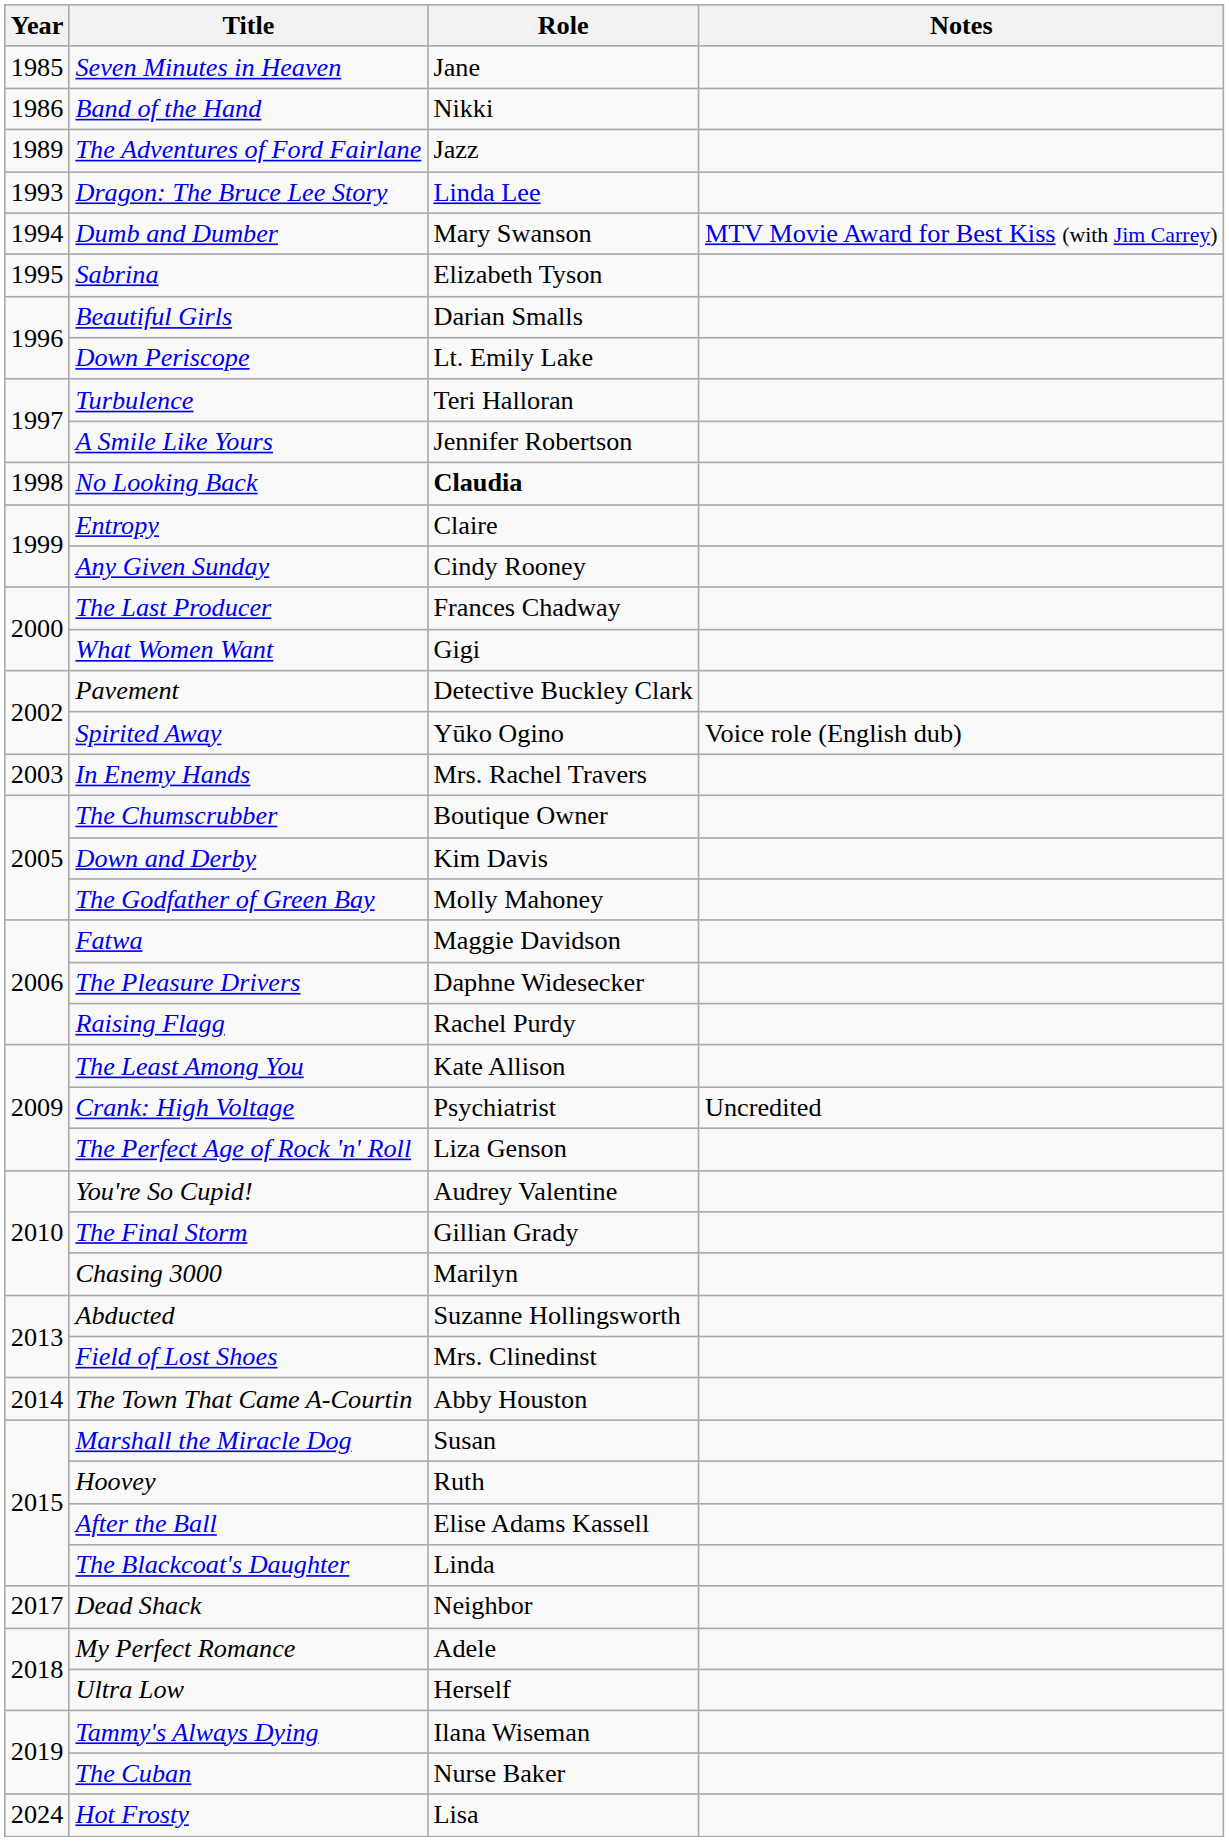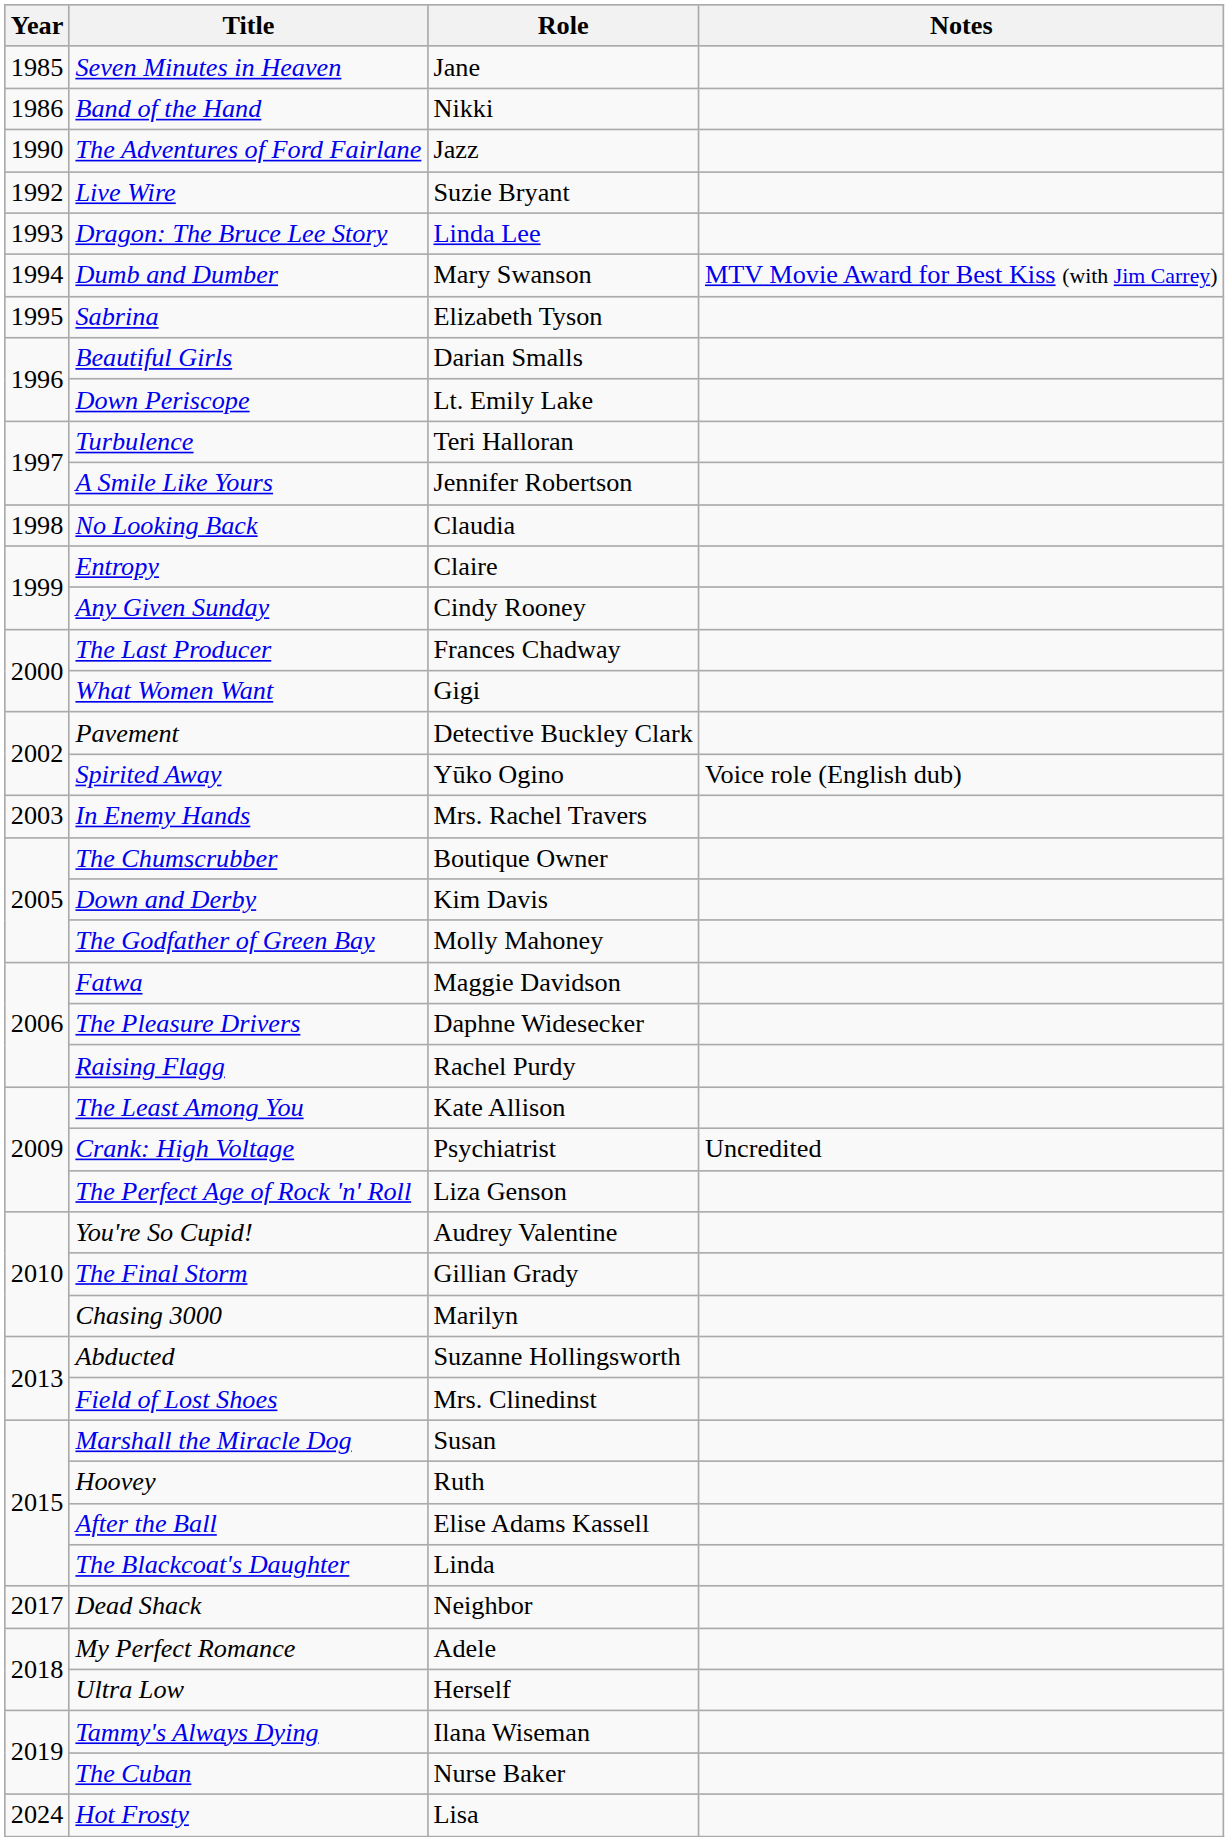 <table class="wikitable sortable">
 <tr>
 <th>Year</th>
 <th>Title</th>
 <th>Role</th>
 <th class="unsortable">Notes</th>
 </tr>
 <tr>
 <td>1985</td>
 <td><em><a href='#'>Seven Minutes in Heaven</a></em></td>
 <td>Jane</td>
 <td></td>
 </tr>
 <tr>
 <td>1986</td>
 <td><em><a href='#'>Band of the Hand</a></em></td>
 <td>Nikki</td>
 <td></td>
 </tr>
 <tr>
-<td>1989</td>
+<td>1990</td>
 <td data-sort-value="Adventures of Ford Fairlane, The"><em><a href='#'>The Adventures of Ford Fairlane</a></em></td>
 <td>Jazz</td>
+<td></td>
+</tr>
+<tr>
+<td>1992</td>
+<td><em><a href='#'>Live Wire</a></em></td>
+<td>Suzie Bryant</td>
 <td></td>
 </tr>
 <tr>
 <td>1993</td>
 <td><em><a href='#'>Dragon: The Bruce Lee Story</a></em></td>
 <td><a href='#'>Linda Lee</a></td>
 <td></td>
 </tr>
 <tr>
 <td>1994</td>
 <td><em><a href='#'>Dumb and Dumber</a></em></td>
 <td>Mary Swanson</td>
 <td><a href='#'>MTV Movie Award for Best Kiss</a> <small>(with <a href='#'>Jim Carrey</a>)</small></td>
 </tr>
 <tr>
 <td>1995</td>
 <td><em><a href='#'>Sabrina</a></em></td>
 <td>Elizabeth Tyson</td>
 <td></td>
 </tr>
 <tr>
 <td rowspan="2">1996</td>
 <td><em><a href='#'>Beautiful Girls</a></em></td>
 <td>Darian Smalls</td>
 <td></td>
 </tr>
 <tr>
 <td><em><a href='#'>Down Periscope</a></em></td>
 <td>Lt. Emily Lake</td>
 <td></td>
 </tr>
 <tr>
 <td rowspan="2">1997</td>
 <td><em><a href='#'>Turbulence</a></em></td>
 <td>Teri Halloran</td>
 <td></td>
 </tr>
 <tr>
 <td data-sort-value="Smile Like Yours, A"><em><a href='#'>A Smile Like Yours</a></em></td>
 <td>Jennifer Robertson</td>
 <td></td>
 </tr>
 <tr>
 <td>1998</td>
 <td><em><a href='#'>No Looking Back</a></em></td>
-<td><strong>Claudia</strong></td>
+<td>Claudia</td>
 <td></td>
 </tr>
 <tr>
 <td rowspan="2">1999</td>
 <td><em><a href='#'>Entropy</a></em></td>
 <td>Claire</td>
 <td></td>
 </tr>
 <tr>
 <td><em><a href='#'>Any Given Sunday</a></em></td>
 <td>Cindy Rooney</td>
 <td></td>
 </tr>
 <tr>
 <td rowspan="2">2000</td>
 <td data-sort-value="Last Producer, The"><em><a href='#'>The Last Producer</a></em></td>
 <td>Frances Chadway</td>
 <td></td>
 </tr>
 <tr>
 <td><em><a href='#'>What Women Want</a></em></td>
 <td>Gigi</td>
 <td></td>
 </tr>
 <tr>
 <td rowspan="2">2002</td>
 <td><em>Pavement</em></td>
 <td>Detective Buckley Clark</td>
 <td></td>
 </tr>
 <tr>
 <td><em><a href='#'>Spirited Away</a></em></td>
 <td>Yūko Ogino</td>
 <td>Voice role (English dub)</td>
 </tr>
 <tr>
 <td>2003</td>
 <td><em><a href='#'>In Enemy Hands</a></em></td>
 <td>Mrs. Rachel Travers</td>
 <td></td>
 </tr>
 <tr>
 <td rowspan="3">2005</td>
 <td data-sort-value="Chumscrubber, The"><em><a href='#'>The Chumscrubber</a></em></td>
 <td>Boutique Owner</td>
 <td></td>
 </tr>
 <tr>
 <td><em><a href='#'>Down and Derby</a></em></td>
 <td>Kim Davis</td>
 <td></td>
 </tr>
 <tr>
 <td data-sort-value="Godfather of Green Bay, The"><em><a href='#'>The Godfather of Green Bay</a></em></td>
 <td>Molly Mahoney</td>
 <td></td>
 </tr>
 <tr>
 <td rowspan="3">2006</td>
 <td><em><a href='#'>Fatwa</a></em></td>
 <td>Maggie Davidson</td>
 <td></td>
 </tr>
 <tr>
 <td data-sort-value="Pleasure Drivers, The"><em><a href='#'>The Pleasure Drivers</a></em></td>
 <td>Daphne Widesecker</td>
 <td></td>
 </tr>
 <tr>
 <td><em><a href='#'>Raising Flagg</a></em></td>
 <td>Rachel Purdy</td>
 <td></td>
 </tr>
 <tr>
 <td rowspan="3">2009</td>
 <td data-sort-value="Least Among You, The"><em><a href='#'>The Least Among You</a></em></td>
 <td>Kate Allison</td>
 <td></td>
 </tr>
 <tr>
 <td><em><a href='#'>Crank: High Voltage</a></em></td>
 <td>Psychiatrist</td>
 <td>Uncredited</td>
 </tr>
 <tr>
 <td data-sort-value="Perfect Age of Rock 'n' Roll, The"><em><a href='#'>The Perfect Age of Rock 'n' Roll</a></em></td>
 <td>Liza Genson</td>
 <td></td>
 </tr>
 <tr>
 <td rowspan="3">2010</td>
 <td><em>You're So Cupid!</em></td>
 <td>Audrey Valentine</td>
 <td></td>
 </tr>
 <tr>
 <td data-sort-value="Final Storm, The"><em><a href='#'>The Final Storm</a></em></td>
 <td>Gillian Grady</td>
 <td></td>
 </tr>
 <tr>
 <td><em>Chasing 3000</em></td>
 <td>Marilyn</td>
 <td></td>
 </tr>
 <tr>
 <td rowspan="2">2013</td>
 <td><em>Abducted</em></td>
 <td>Suzanne Hollingsworth</td>
 <td></td>
 </tr>
 <tr>
 <td><em><a href='#'>Field of Lost Shoes</a></em></td>
 <td>Mrs. Clinedinst</td>
 <td></td>
 </tr>
 <tr>
-<td>2014</td>
-<td data-sort-value="Town That Came A-Courtin, The"><em>The Town That Came A-Courtin</em></td>
-<td>Abby Houston</td>
-<td></td>
-</tr>
-<tr>
 <td rowspan="4">2015</td>
 <td><em><a href='#'>Marshall the Miracle Dog</a></em></td>
 <td>Susan</td>
 <td></td>
 </tr>
 <tr>
 <td><em>Hoovey</em></td>
 <td>Ruth</td>
 <td></td>
 </tr>
 <tr>
 <td><em><a href='#'>After the Ball</a></em></td>
 <td>Elise Adams Kassell</td>
 <td></td>
 </tr>
 <tr>
 <td data-sort-value="Blackcoat's Daughter, The"><em><a href='#'>The Blackcoat's Daughter</a></em></td>
 <td>Linda</td>
 <td></td>
 </tr>
 <tr>
 <td rowspan="1">2017</td>
 <td><em>Dead Shack</em></td>
 <td>Neighbor</td>
 <td></td>
 </tr>
 <tr>
 <td rowspan="2">2018</td>
 <td><em>My Perfect Romance</em></td>
 <td>Adele</td>
 <td></td>
 </tr>
 <tr>
 <td><em>Ultra Low</em></td>
 <td>Herself</td>
 <td></td>
 </tr>
 <tr>
 <td rowspan="2">2019</td>
 <td><em><a href='#'>Tammy's Always Dying</a></em></td>
 <td>Ilana Wiseman</td>
 <td></td>
 </tr>
 <tr>
 <td data-sort-value="Cuban, The"><em><a href='#'>The Cuban</a></em></td>
 <td>Nurse Baker</td>
 <td></td>
 </tr>
 <tr>
 <td>2024</td>
 <td><em><a href='#'>Hot Frosty</a></em></td>
 <td>Lisa</td>
 <td></td>
 </tr>
 <tr>
 </tr>
 </table>
